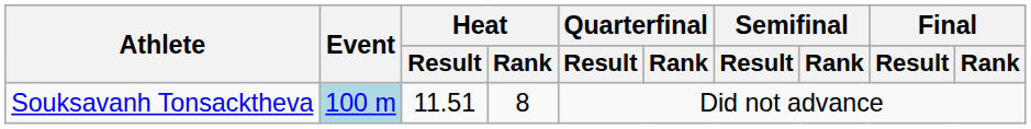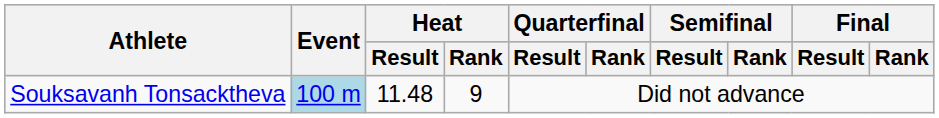 <table class=wikitable style="font-size:90%">
 <tr>
 <th rowspan="2">Athlete</th>
 <th rowspan="2">Event</th>
 <th colspan="2">Heat</th>
 <th colspan="2">Quarterfinal</th>
 <th colspan="2">Semifinal</th>
 <th colspan="2">Final</th>
 </tr>
 <tr style="font-size:95%">
 <th>Result</th>
 <th>Rank</th>
 <th>Result</th>
 <th>Rank</th>
 <th>Result</th>
 <th>Rank</th>
 <th>Result</th>
 <th>Rank</th>
 </tr>
 <tr align=center>
 <td align=left><a href='#'>Souksavanh Tonsacktheva</a></td>
 <td align=left style="background: lightblue;"><a href='#'>100 m</a></td>
-<td>11.51</td>
-<td>8</td>
+<td>11.48</td>
+<td>9</td>
 <td colspan=6>Did not advance</td>
 </tr>
 </table>
